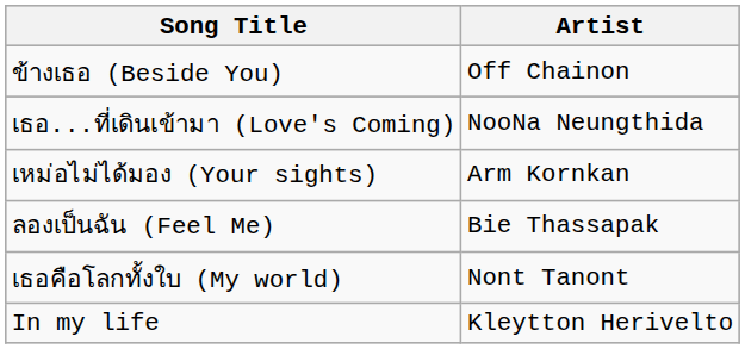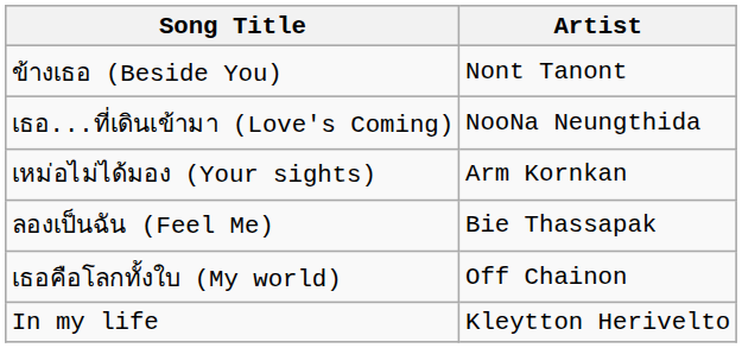 <table class="wikitable">
 <tr>
 <th>Song Title</th>
 <th>Artist</th>
 </tr>
 <tr>
 <td>ข้างเธอ (Beside You)</td>
-<td>Off Chainon</td>
+<td>Nont Tanont</td>
 </tr>
 <tr>
 <td>เธอ...ที่เดินเข้ามา (Love's Coming)</td>
 <td>NooNa Neungthida</td>
 </tr>
 <tr>
 <td>เหม่อไม่ได้มอง (Your sights)</td>
 <td>Arm Kornkan</td>
 </tr>
 <tr>
 <td>ลองเป็นฉัน (Feel Me)</td>
 <td>Bie Thassapak</td>
 </tr>
 <tr>
 <td>เธอคือโลกทั้งใบ (My world)</td>
-<td>Nont Tanont</td>
+<td>Off Chainon</td>
 </tr>
 <tr>
 <td>In my life</td>
 <td>Kleytton Herivelto</td>
 </tr>
 </table>
